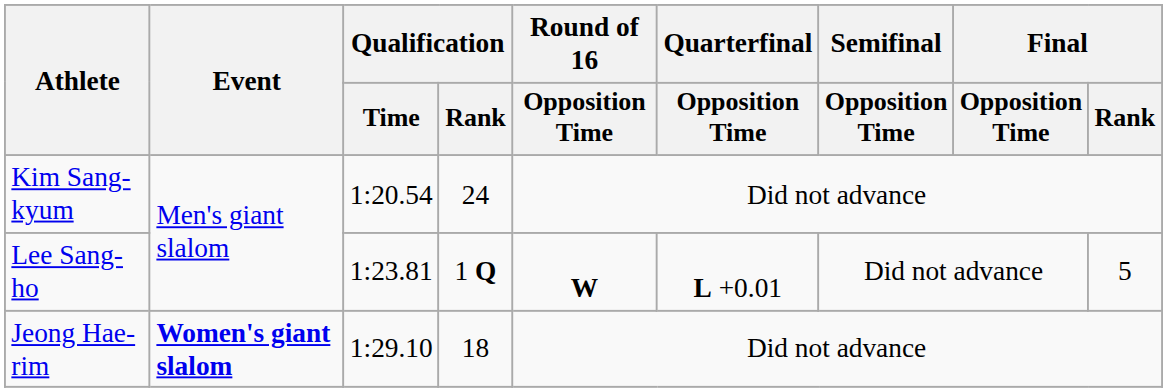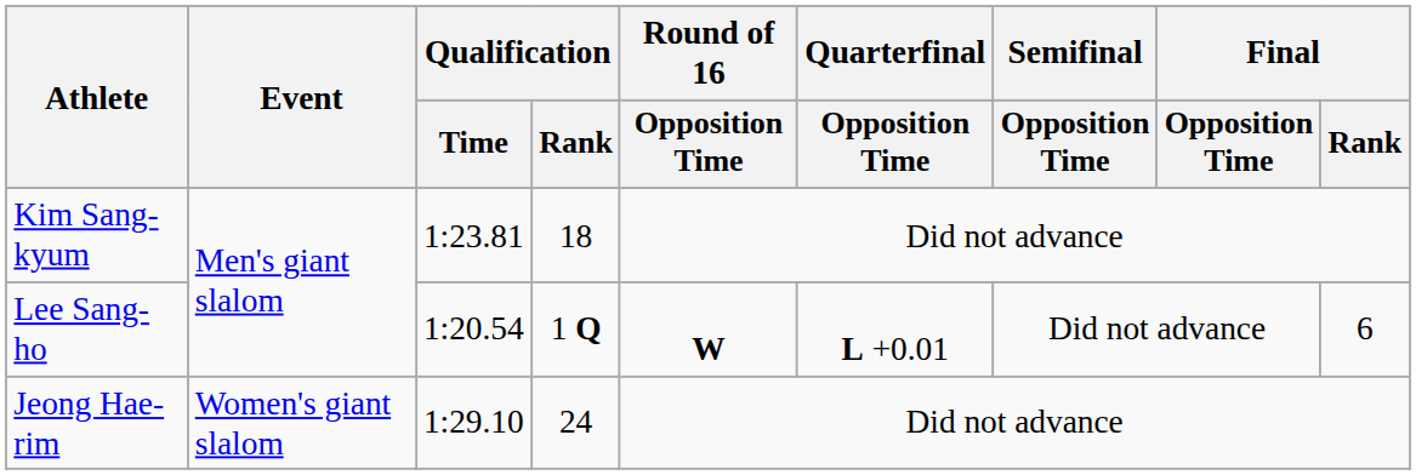 <table class=wikitable style=font-size:90%;text-align:center>
 <tr>
 <th rowspan=2>Athlete</th>
 <th rowspan=2>Event</th>
 <th colspan=2>Qualification</th>
 <th>Round of 16</th>
 <th>Quarterfinal</th>
 <th>Semifinal</th>
 <th colspan=2>Final</th>
 </tr>
 <tr style=font-size:95%>
 <th>Time</th>
 <th>Rank</th>
 <th>Opposition<br>Time</th>
 <th>Opposition<br>Time</th>
 <th>Opposition<br>Time</th>
 <th>Opposition<br>Time</th>
 <th>Rank</th>
 </tr>
 <tr>
 <td align=left><a href='#'>Kim Sang-kyum</a></td>
 <td align=left rowspan=2><a href='#'>Men's giant slalom</a></td>
-<td>1:20.54</td>
-<td>24</td>
+<td>1:23.81</td>
+<td>18</td>
 <td colspan=5>Did not advance</td>
 </tr>
 <tr>
 <td align=left><a href='#'>Lee Sang-ho</a></td>
-<td>1:23.81</td>
+<td>1:20.54</td>
 <td>1 <strong>Q</strong></td>
 <td><br><strong>W</strong></td>
 <td><br><strong>L</strong> +0.01</td>
 <td colspan=2>Did not advance</td>
-<td>5</td>
+<td>6</td>
 </tr>
 <tr>
 <td align=left><a href='#'>Jeong Hae-rim</a></td>
-<td align=left><strong><a href='#'>Women's giant slalom</a></strong></td>
+<td align=left><a href='#'>Women's giant slalom</a></td>
 <td>1:29.10</td>
-<td>18</td>
+<td>24</td>
 <td colspan=5>Did not advance</td>
 </tr>
 </table>
